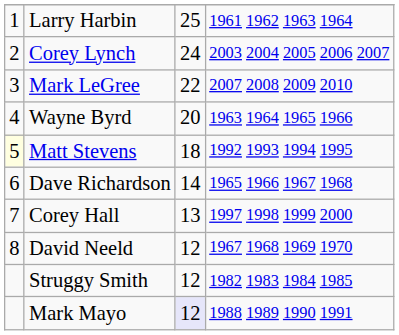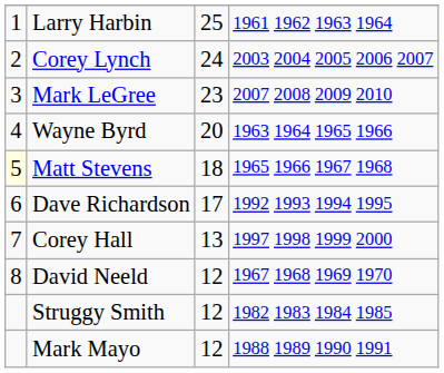 <table class="wikitable">
 <tr>
 </tr>
 <tr>
 <td>1</td>
 <td>Larry Harbin</td>
 <td>25</td>
 <td style="font-size:80%;"><a href='#'>1961</a> <a href='#'>1962</a> <a href='#'>1963</a> <a href='#'>1964</a></td>
 </tr>
 <tr>
 <td>2</td>
 <td><a href='#'>Corey Lynch</a></td>
 <td>24</td>
 <td style="font-size:80%;"><a href='#'>2003</a> <a href='#'>2004</a> <a href='#'>2005</a> <a href='#'>2006</a> <a href='#'>2007</a></td>
 </tr>
 <tr>
 <td>3</td>
 <td><a href='#'>Mark LeGree</a></td>
-<td>22</td>
+<td>23</td>
 <td style="font-size:80%;"><a href='#'>2007</a> <a href='#'>2008</a> <a href='#'>2009</a> <a href='#'>2010</a></td>
 </tr>
 <tr>
 <td>4</td>
 <td>Wayne Byrd</td>
 <td>20</td>
 <td style="font-size:80%;"><a href='#'>1963</a> <a href='#'>1964</a> <a href='#'>1965</a> <a href='#'>1966</a></td>
 </tr>
 <tr>
 <td style="background: lightyellow;">5</td>
 <td><a href='#'>Matt Stevens</a></td>
 <td>18</td>
-<td style="font-size:80%;"><a href='#'>1992</a> <a href='#'>1993</a> <a href='#'>1994</a> <a href='#'>1995</a></td>
+<td style="font-size:80%;"><a href='#'>1965</a> <a href='#'>1966</a> <a href='#'>1967</a> <a href='#'>1968</a></td>
 </tr>
 <tr>
 <td>6</td>
 <td>Dave Richardson</td>
-<td>14</td>
-<td style="font-size:80%;"><a href='#'>1965</a> <a href='#'>1966</a> <a href='#'>1967</a> <a href='#'>1968</a></td>
+<td>17</td>
+<td style="font-size:80%;"><a href='#'>1992</a> <a href='#'>1993</a> <a href='#'>1994</a> <a href='#'>1995</a></td>
 </tr>
 <tr>
 <td>7</td>
 <td>Corey Hall</td>
 <td>13</td>
 <td style="font-size:80%;"><a href='#'>1997</a> <a href='#'>1998</a> <a href='#'>1999</a> <a href='#'>2000</a></td>
 </tr>
 <tr>
 <td>8</td>
 <td>David Neeld</td>
 <td>12</td>
 <td style="font-size:80%;"><a href='#'>1967</a> <a href='#'>1968</a> <a href='#'>1969</a> <a href='#'>1970</a></td>
 </tr>
 <tr>
 <td></td>
 <td>Struggy Smith</td>
 <td>12</td>
 <td style="font-size:80%;"><a href='#'>1982</a> <a href='#'>1983</a> <a href='#'>1984</a> <a href='#'>1985</a></td>
 </tr>
 <tr>
 <td></td>
 <td>Mark Mayo</td>
-<td style="background: lavender;">12</td>
+<td>12</td>
 <td style="font-size:80%;"><a href='#'>1988</a> <a href='#'>1989</a> <a href='#'>1990</a> <a href='#'>1991</a></td>
 </tr>
 </table>
